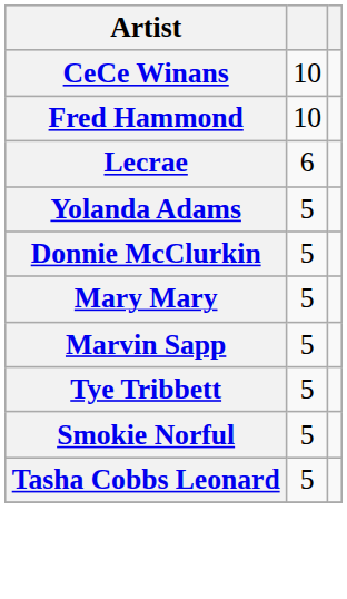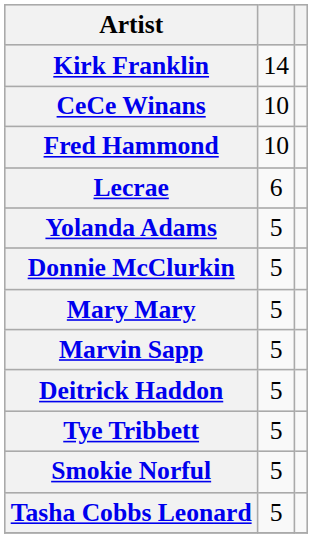 <table class="wikitable sortable plainrowheaders" style="text-align:center;" border="1";">
 <tr>
 <th scope=col>Artist</th>
 <th scope=col></th>
 <th scope=col class="unsortable"></th>
+</tr>
+<tr>
+<th scope=row><a href='#'>Kirk Franklin</a></th>
+<td>14</td>
+<td></td>
 </tr>
 <tr>
 <th scope=row><a href='#'>CeCe Winans</a></th>
 <td>10</td>
 <td></td>
 </tr>
 <tr>
 <th scope=row><a href='#'>Fred Hammond</a></th>
 <td>10</td>
 <td></td>
 </tr>
 <tr>
 <th scope=row><a href='#'>Lecrae</a></th>
 <td>6</td>
 <td></td>
 </tr>
 <tr>
 <th scope=row><a href='#'>Yolanda Adams</a></th>
 <td>5</td>
 <td></td>
 </tr>
 <tr>
 <th scope=row><a href='#'>Donnie McClurkin</a></th>
 <td>5</td>
 <td></td>
 </tr>
 <tr>
 <th scope=row><a href='#'>Mary Mary</a></th>
 <td>5</td>
 <td></td>
 </tr>
 <tr>
 <th scope=row><a href='#'>Marvin Sapp</a></th>
 <td>5</td>
 <td></td>
 </tr>
 <tr>
+<th scope=row><a href='#'>Deitrick Haddon</a></th>
+<td>5</td>
+<td></td>
+</tr>
+<tr>
 <th scope=row><a href='#'>Tye Tribbett</a></th>
 <td>5</td>
 <td></td>
 </tr>
 <tr>
 <th scope=row><a href='#'>Smokie Norful</a></th>
 <td>5</td>
 <td></td>
 </tr>
 <tr>
 <th scope=row><a href='#'>Tasha Cobbs Leonard</a></th>
 <td>5</td>
 <td></td>
 </tr>
 <tr>
 </tr>
 </table>
